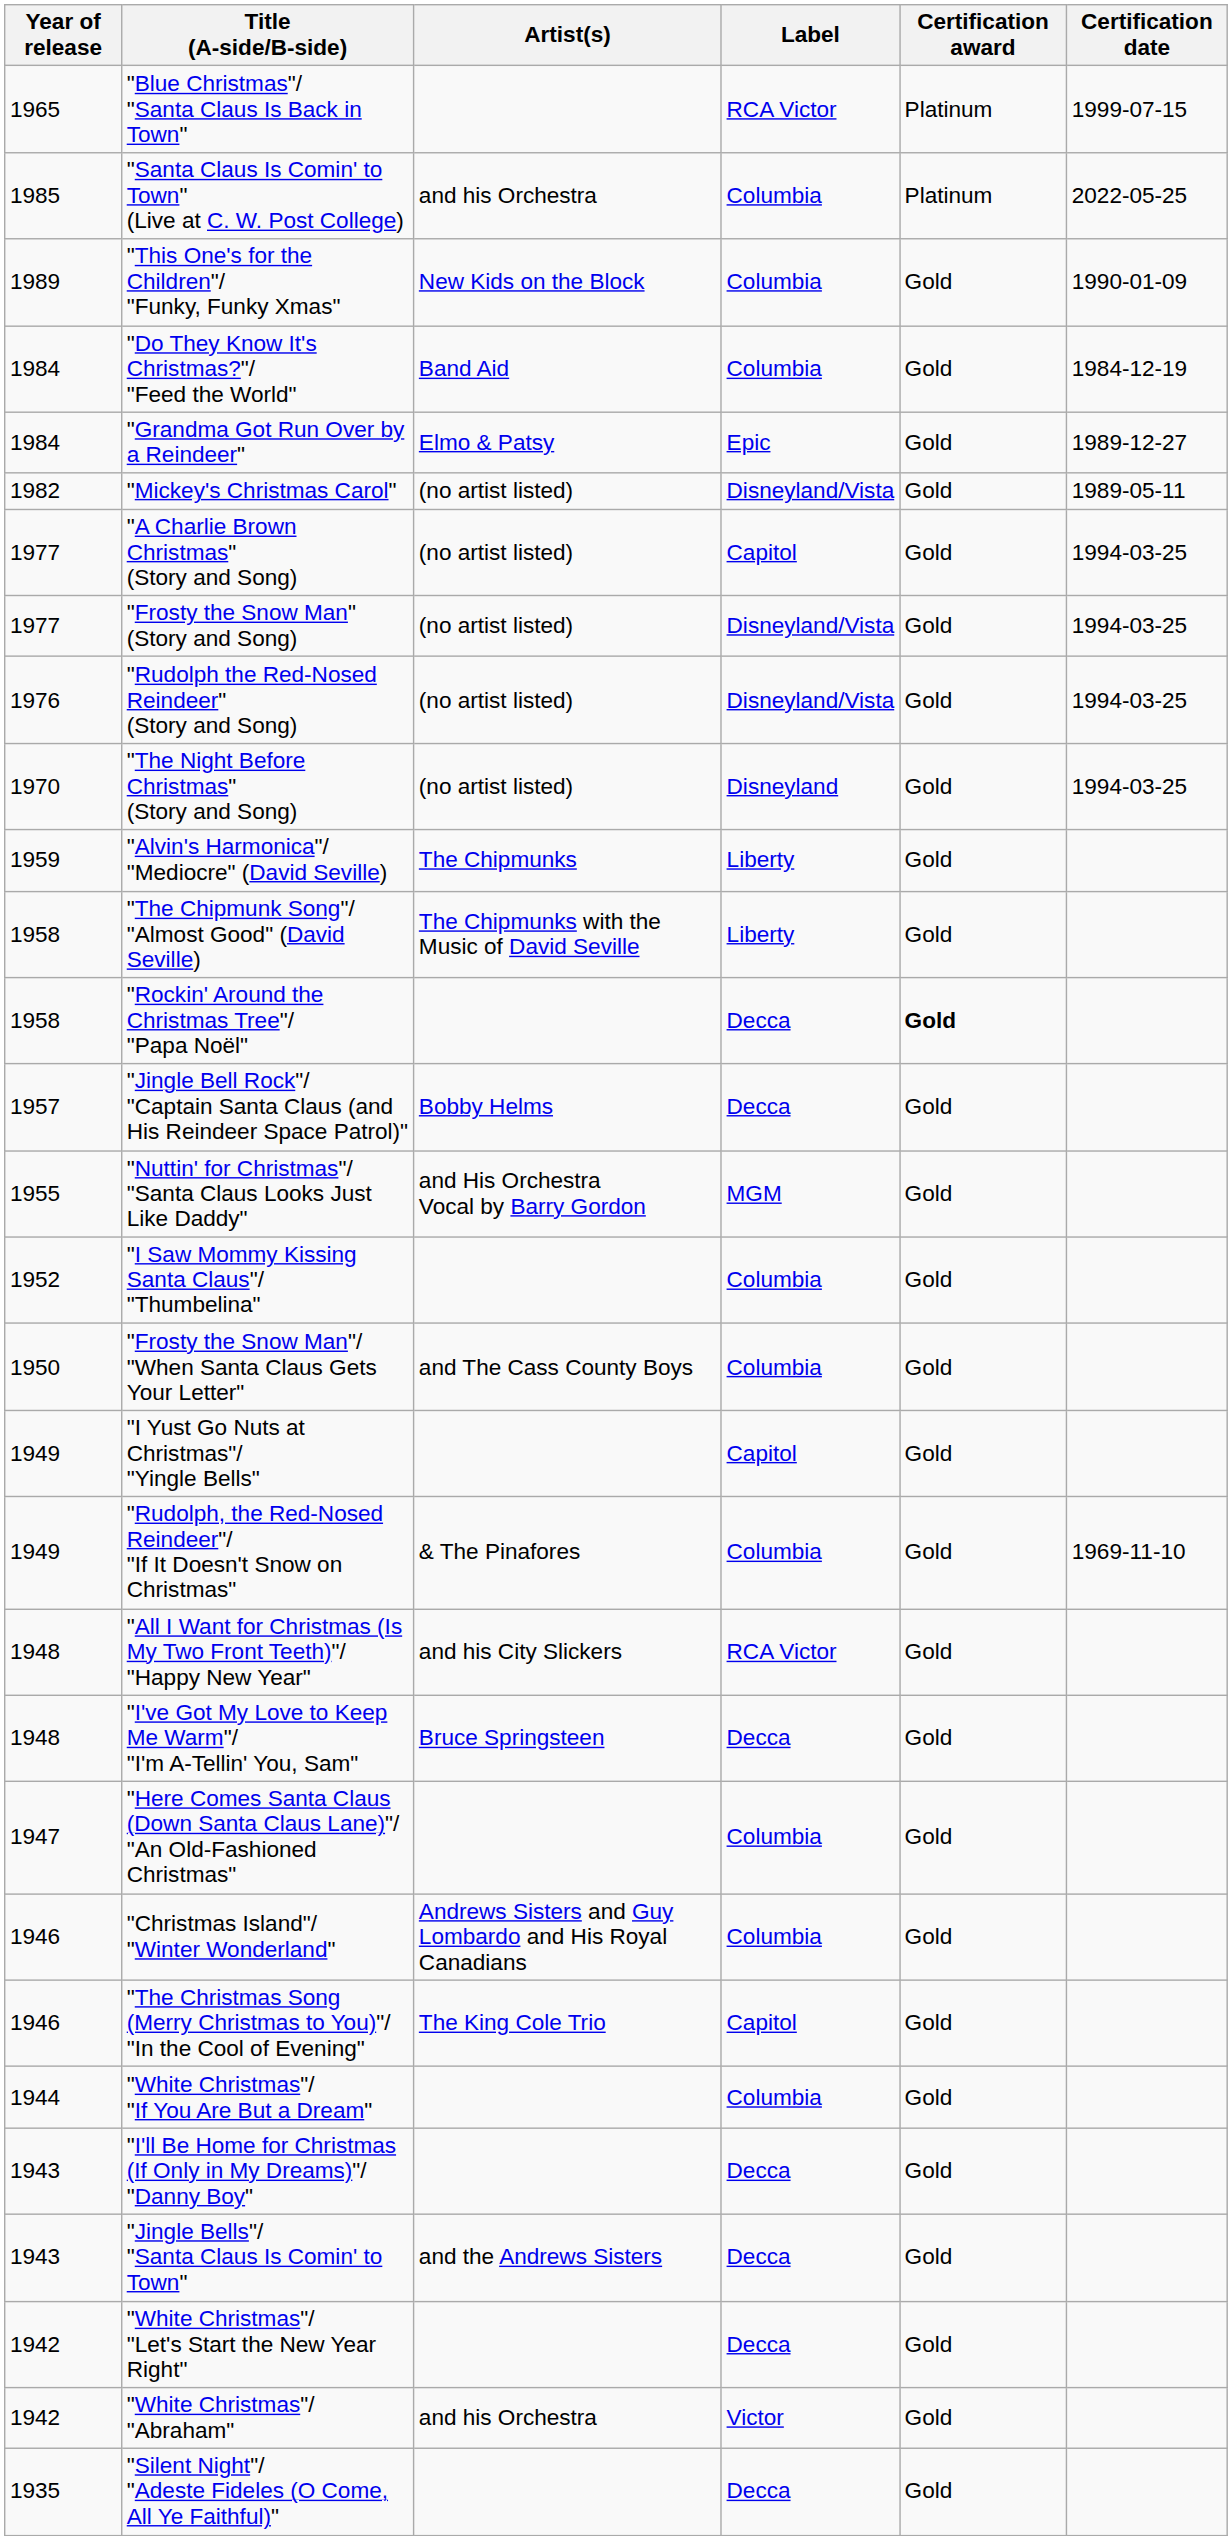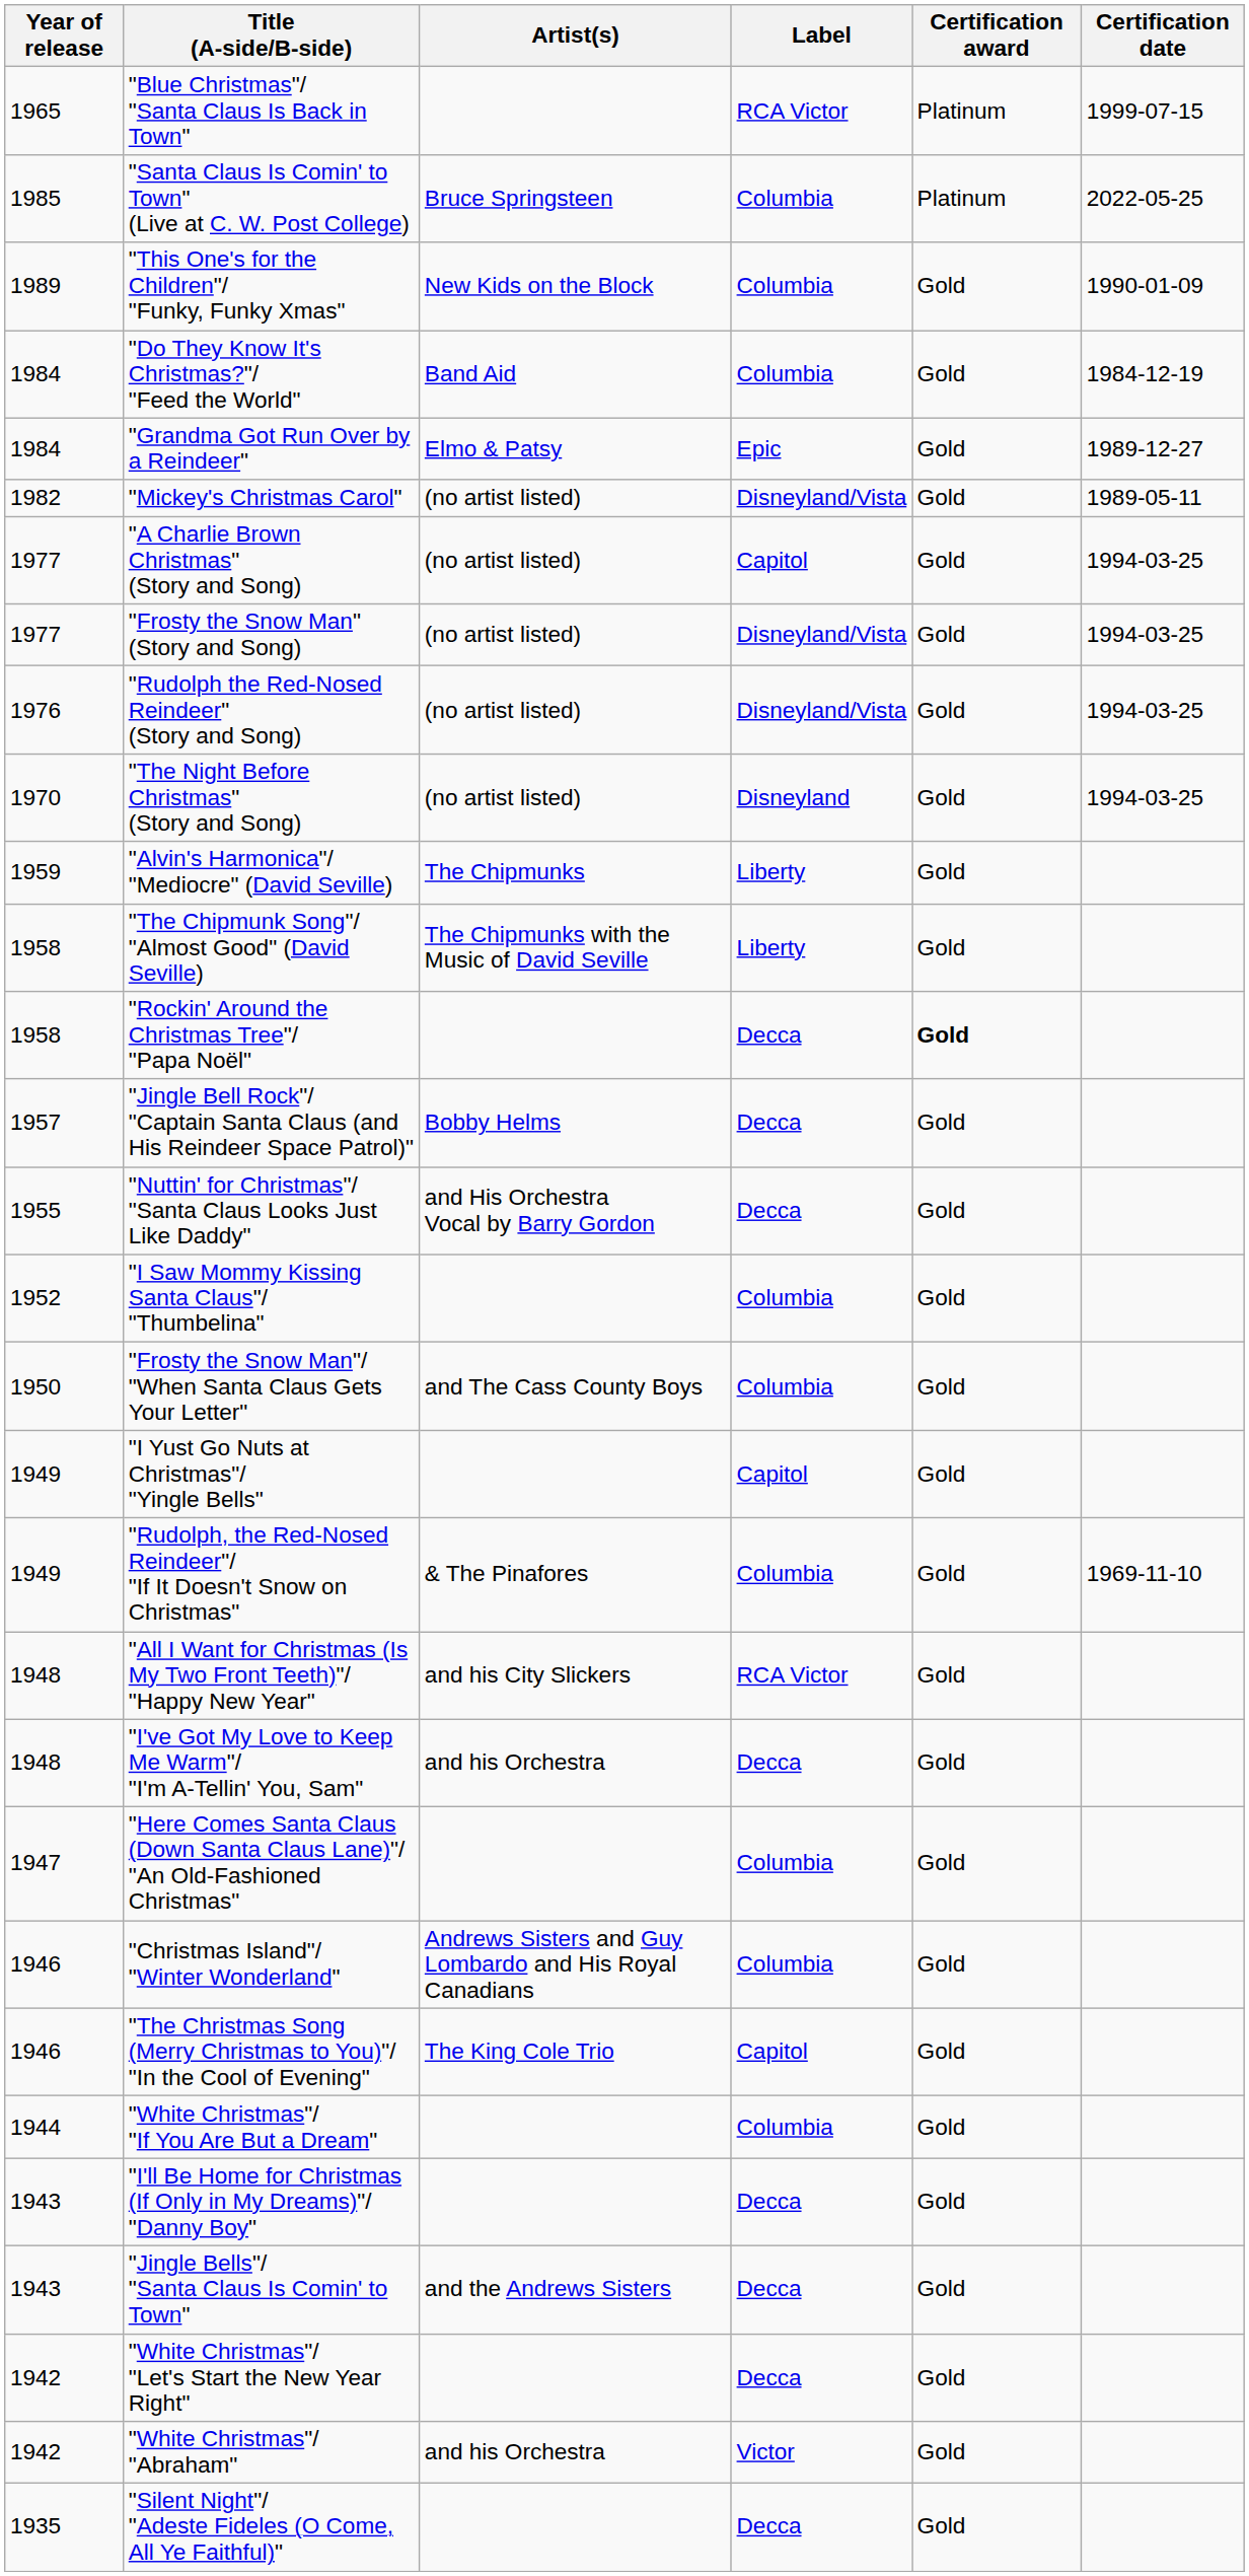 <table class="wikitable sortable">
 <tr>
 <th>Year of release</th>
 <th>Title<br>(A-side/B-side)</th>
 <th>Artist(s)</th>
 <th>Label</th>
 <th>Certification award</th>
 <th>Certification date</th>
 </tr>
 <tr>
 <td>1965</td>
 <td>"<a href='#'>Blue Christmas</a>"/<br>"<a href='#'>Santa Claus Is Back in Town</a>"</td>
 <td></td>
 <td><a href='#'>RCA Victor</a></td>
 <td>Platinum</td>
 <td>1999-07-15</td>
 </tr>
 <tr>
 <td>1985</td>
 <td>"<a href='#'>Santa Claus Is Comin' to Town</a>"<br><span>(Live at <a href='#'>C. W. Post College</a>)</span></td>
-<td> and his Orchestra</td>
+<td><a href='#'>Bruce Springsteen</a></td>
 <td><a href='#'>Columbia</a></td>
 <td>Platinum</td>
 <td>2022-05-25</td>
 </tr>
 <tr>
 <td>1989</td>
 <td>"<a href='#'>This One's for the Children</a>"/<br>"Funky, Funky Xmas"</td>
 <td><a href='#'>New Kids on the Block</a></td>
 <td><a href='#'>Columbia</a></td>
 <td>Gold</td>
 <td>1990-01-09</td>
 </tr>
 <tr>
 <td>1984</td>
 <td>"<a href='#'>Do They Know It's Christmas?</a>"/<br>"Feed the World"</td>
 <td><a href='#'>Band Aid</a></td>
 <td><a href='#'>Columbia</a></td>
 <td>Gold</td>
 <td>1984-12-19</td>
 </tr>
 <tr>
 <td>1984</td>
 <td>"<a href='#'>Grandma Got Run Over by a Reindeer</a>"</td>
 <td><a href='#'>Elmo & Patsy</a></td>
 <td><a href='#'>Epic</a></td>
 <td>Gold</td>
 <td>1989-12-27</td>
 </tr>
 <tr>
 <td>1982</td>
 <td>"<a href='#'>Mickey's Christmas Carol</a>"</td>
 <td>(no artist listed)</td>
 <td><a href='#'>Disneyland/Vista</a></td>
 <td>Gold</td>
 <td>1989-05-11</td>
 </tr>
 <tr>
 <td>1977</td>
 <td>"<a href='#'>A Charlie Brown Christmas</a>"<br><span>(Story and Song)</span></td>
 <td>(no artist listed)</td>
 <td><a href='#'>Capitol</a></td>
 <td>Gold</td>
 <td>1994-03-25</td>
 </tr>
 <tr>
 <td>1977</td>
 <td>"<a href='#'>Frosty the Snow Man</a>"<br><span>(Story and Song)</span></td>
 <td>(no artist listed)</td>
 <td><a href='#'>Disneyland/Vista</a></td>
 <td>Gold</td>
 <td>1994-03-25</td>
 </tr>
 <tr>
 <td>1976</td>
 <td>"<a href='#'>Rudolph the Red-Nosed Reindeer</a>"<br><span>(Story and Song)</span></td>
 <td>(no artist listed)</td>
 <td><a href='#'>Disneyland/Vista</a></td>
 <td>Gold</td>
 <td>1994-03-25</td>
 </tr>
 <tr>
 <td>1970</td>
 <td>"<a href='#'>The Night Before Christmas</a>"<br><span>(Story and Song)</span></td>
 <td>(no artist listed)</td>
 <td><a href='#'>Disneyland</a></td>
 <td>Gold</td>
 <td>1994-03-25</td>
 </tr>
 <tr>
 <td>1959</td>
 <td>"<a href='#'>Alvin's Harmonica</a>"/<br>"Mediocre" (<a href='#'>David Seville</a>)</td>
 <td><a href='#'>The Chipmunks</a></td>
 <td><a href='#'>Liberty</a></td>
 <td>Gold</td>
 <td></td>
 </tr>
 <tr>
 <td>1958</td>
 <td>"<a href='#'>The Chipmunk Song</a>"/<br>"Almost Good" (<a href='#'>David Seville</a>)</td>
 <td><a href='#'>The Chipmunks</a> with the Music of <a href='#'>David Seville</a></td>
 <td><a href='#'>Liberty</a></td>
 <td>Gold</td>
 <td></td>
 </tr>
 <tr>
 <td>1958</td>
 <td>"<a href='#'>Rockin' Around the Christmas Tree</a>"/<br>"Papa Noël"</td>
 <td></td>
 <td><a href='#'>Decca</a></td>
 <td><strong>Gold</strong></td>
 <td></td>
 </tr>
 <tr>
 <td>1957</td>
 <td>"<a href='#'>Jingle Bell Rock</a>"/<br>"Captain Santa Claus (and His Reindeer Space Patrol)"</td>
 <td><a href='#'>Bobby Helms</a></td>
 <td><a href='#'>Decca</a></td>
 <td>Gold</td>
 <td></td>
 </tr>
 <tr>
 <td>1955</td>
 <td>"<a href='#'>Nuttin' for Christmas</a>"/<br>"Santa Claus Looks Just Like Daddy"</td>
 <td> and His Orchestra<br>Vocal by <a href='#'>Barry Gordon</a></td>
-<td><a href='#'>MGM</a></td>
+<td><a href='#'>Decca</a></td>
 <td>Gold</td>
 <td></td>
 </tr>
 <tr>
 <td>1952</td>
 <td>"<a href='#'>I Saw Mommy Kissing Santa Claus</a>"/<br>"Thumbelina"</td>
 <td></td>
 <td><a href='#'>Columbia</a></td>
 <td>Gold</td>
 <td></td>
 </tr>
 <tr>
 <td>1950</td>
 <td>"<a href='#'>Frosty the Snow Man</a>"/<br>"When Santa Claus Gets Your Letter"</td>
 <td> and The Cass County Boys</td>
 <td><a href='#'>Columbia</a></td>
 <td>Gold</td>
 <td></td>
 </tr>
 <tr>
 <td>1949</td>
 <td>"I Yust Go Nuts at Christmas"/<br>"Yingle Bells"</td>
 <td></td>
 <td><a href='#'>Capitol</a></td>
 <td>Gold</td>
 <td></td>
 </tr>
 <tr>
 <td>1949</td>
 <td>"<a href='#'>Rudolph, the Red-Nosed Reindeer</a>"/<br>"If It Doesn't Snow on Christmas"</td>
 <td> & The Pinafores</td>
 <td><a href='#'>Columbia</a></td>
 <td>Gold</td>
 <td>1969-11-10</td>
 </tr>
 <tr>
 <td>1948</td>
 <td>"<a href='#'>All I Want for Christmas (Is My Two Front Teeth)</a>"/<br>"Happy New Year"</td>
 <td> and his City Slickers</td>
 <td><a href='#'>RCA Victor</a></td>
 <td>Gold</td>
 <td></td>
 </tr>
 <tr>
 <td>1948</td>
 <td>"<a href='#'>I've Got My Love to Keep Me Warm</a>"/<br>"I'm A-Tellin' You, Sam"</td>
-<td><a href='#'>Bruce Springsteen</a></td>
+<td> and his Orchestra</td>
 <td><a href='#'>Decca</a></td>
 <td>Gold</td>
 <td></td>
 </tr>
 <tr>
 <td>1947</td>
 <td>"<a href='#'>Here Comes Santa Claus (Down Santa Claus Lane)</a>"/<br>"An Old-Fashioned Christmas"</td>
 <td></td>
 <td><a href='#'>Columbia</a></td>
 <td>Gold</td>
 <td></td>
 </tr>
 <tr>
 <td>1946</td>
 <td>"Christmas Island"/<br>"<a href='#'>Winter Wonderland</a>"</td>
 <td><a href='#'>Andrews Sisters</a> and <a href='#'>Guy Lombardo</a> and His Royal Canadians</td>
 <td><a href='#'>Columbia</a></td>
 <td>Gold</td>
 <td></td>
 </tr>
 <tr>
 <td>1946</td>
 <td>"<a href='#'>The Christmas Song (Merry Christmas to You)</a>"/<br>"In the Cool of Evening"</td>
 <td><a href='#'>The King Cole Trio</a></td>
 <td><a href='#'>Capitol</a></td>
 <td>Gold</td>
 <td></td>
 </tr>
 <tr>
 <td>1944</td>
 <td>"<a href='#'>White Christmas</a>"/<br>"<a href='#'>If You Are But a Dream</a>"</td>
 <td></td>
 <td><a href='#'>Columbia</a></td>
 <td>Gold</td>
 <td></td>
 </tr>
 <tr>
 <td>1943</td>
 <td>"<a href='#'>I'll Be Home for Christmas (If Only in My Dreams)</a>"/<br>"<a href='#'>Danny Boy</a>"</td>
 <td></td>
 <td><a href='#'>Decca</a></td>
 <td>Gold</td>
 <td></td>
 </tr>
 <tr>
 <td>1943</td>
 <td>"<a href='#'>Jingle Bells</a>"/<br>"<a href='#'>Santa Claus Is Comin' to Town</a>"</td>
 <td> and the <a href='#'>Andrews Sisters</a></td>
 <td><a href='#'>Decca</a></td>
 <td>Gold</td>
 <td></td>
 </tr>
 <tr>
 <td>1942</td>
 <td>"<a href='#'>White Christmas</a>"/<br>"Let's Start the New Year Right"</td>
 <td></td>
 <td><a href='#'>Decca</a></td>
 <td>Gold</td>
 <td></td>
 </tr>
 <tr>
 <td>1942</td>
 <td>"<a href='#'>White Christmas</a>"/<br>"Abraham"</td>
 <td> and his Orchestra</td>
 <td><a href='#'>Victor</a></td>
 <td>Gold</td>
 <td></td>
 </tr>
 <tr>
 <td>1935</td>
 <td>"<a href='#'>Silent Night</a>"/<br>"<a href='#'>Adeste Fideles (O Come, All Ye Faithful)</a>"</td>
 <td></td>
 <td><a href='#'>Decca</a></td>
 <td>Gold</td>
 <td></td>
 </tr>
 <tr>
 </tr>
 </table>
